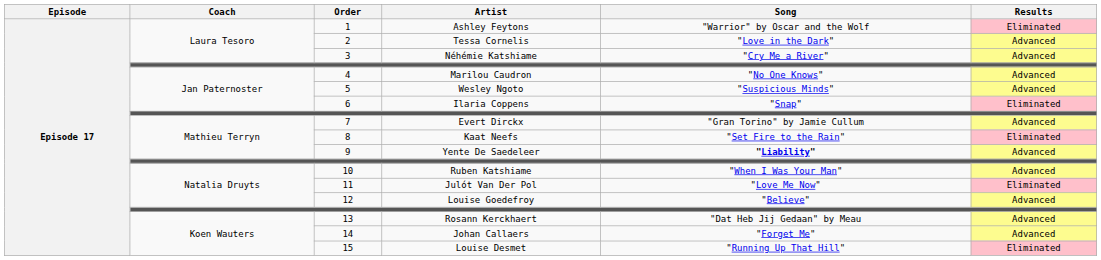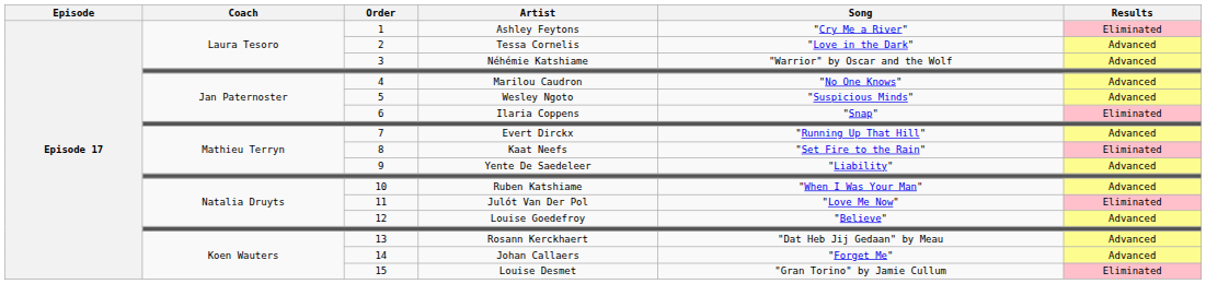 <table class="wikitable" style="text-align:center; width:100%">
 <tr>
 <th>Episode</th>
 <th>Coach</th>
 <th>Order</th>
 <th>Artist</th>
 <th>Song</th>
 <th>Results</th>
 </tr>
 <tr>
 <th rowspan="19">Episode 17<br></th>
 <td rowspan="3">Laura Tesoro</td>
 <td>1</td>
 <td>Ashley Feytons</td>
-<td>"Warrior" by Oscar and the Wolf</td>
+<td>"<a href='#'>Cry Me a River</a>"</td>
 <td style="background: pink">Eliminated</td>
 </tr>
 <tr>
 <td>2</td>
 <td>Tessa Cornelis</td>
 <td>"<a href='#'>Love in the Dark</a>"</td>
 <td style="background:#fdfc8f">Advanced</td>
 </tr>
 <tr>
 <td>3</td>
 <td>Néhémie Katshiame</td>
-<td>"<a href='#'>Cry Me a River</a>"</td>
+<td>"Warrior" by Oscar and the Wolf</td>
 <td style="background:#fdfc8f">Advanced</td>
 </tr>
 <tr>
 <td colspan="5"  style="background:#555"></td>
 </tr>
 <tr>
 <td rowspan="3">Jan Paternoster</td>
 <td>4</td>
 <td>Marilou Caudron</td>
 <td>"<a href='#'>No One Knows</a>"</td>
 <td style="background:#fdfc8f">Advanced</td>
 </tr>
 <tr>
 <td>5</td>
 <td>Wesley Ngoto</td>
 <td>"<a href='#'>Suspicious Minds</a>"</td>
 <td style="background:#fdfc8f">Advanced</td>
 </tr>
 <tr>
 <td>6</td>
 <td>Ilaria Coppens</td>
 <td>"<a href='#'>Snap</a>"</td>
 <td style="background: pink">Eliminated</td>
 </tr>
 <tr>
 <td colspan="5"  style="background:#555"></td>
 </tr>
 <tr>
 <td rowspan="3">Mathieu Terryn</td>
 <td>7</td>
 <td>Evert Dirckx</td>
-<td>"Gran Torino" by Jamie Cullum</td>
+<td>"<a href='#'>Running Up That Hill</a>"</td>
 <td style="background:#fdfc8f">Advanced</td>
 </tr>
 <tr>
 <td>8</td>
 <td>Kaat Neefs</td>
 <td>"<a href='#'>Set Fire to the Rain</a>"</td>
 <td style="background: pink">Eliminated</td>
 </tr>
 <tr>
 <td>9</td>
 <td>Yente De Saedeleer</td>
-<td><strong>"<a href='#'>Liability</a>"</strong></td>
+<td>"<a href='#'>Liability</a>"</td>
 <td style="background:#fdfc8f">Advanced</td>
 </tr>
 <tr>
 <td colspan="5"  style="background:#555"></td>
 </tr>
 <tr>
 <td rowspan="3">Natalia Druyts</td>
 <td>10</td>
 <td>Ruben Katshiame</td>
 <td>"<a href='#'>When I Was Your Man</a>"</td>
 <td style="background:#fdfc8f">Advanced</td>
 </tr>
 <tr>
 <td>11</td>
 <td>Julót Van Der Pol</td>
 <td>"<a href='#'>Love Me Now</a>"</td>
 <td style="background: pink">Eliminated</td>
 </tr>
 <tr>
 <td>12</td>
 <td>Louise Goedefroy</td>
 <td>"<a href='#'>Believe</a>"</td>
 <td style="background:#fdfc8f">Advanced</td>
 </tr>
 <tr>
 <td colspan="5"  style="background:#555"></td>
 </tr>
 <tr>
 <td rowspan="3">Koen Wauters</td>
 <td>13</td>
 <td>Rosann Kerckhaert</td>
 <td>"Dat Heb Jij Gedaan" by Meau</td>
 <td style="background:#fdfc8f">Advanced</td>
 </tr>
 <tr>
 <td>14</td>
 <td>Johan Callaers</td>
 <td>"<a href='#'>Forget Me</a>"</td>
 <td style="background:#fdfc8f">Advanced</td>
 </tr>
 <tr>
 <td>15</td>
 <td>Louise Desmet</td>
-<td>"<a href='#'>Running Up That Hill</a>"</td>
+<td>"Gran Torino" by Jamie Cullum</td>
 <td style="background: pink">Eliminated</td>
 </tr>
 </table>
